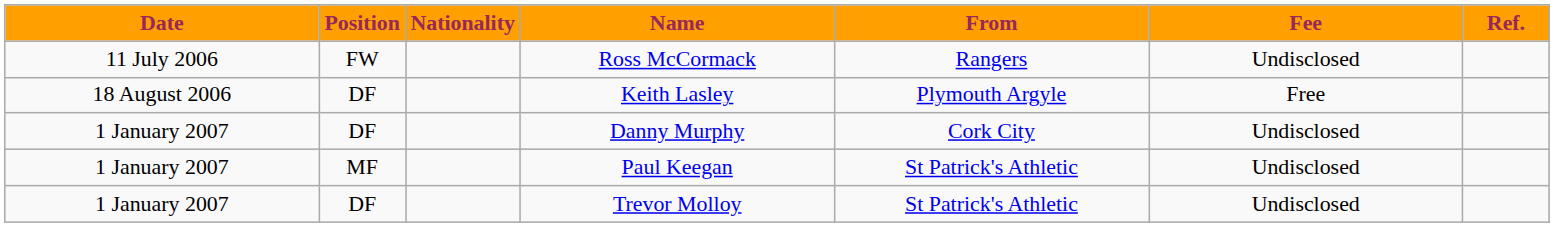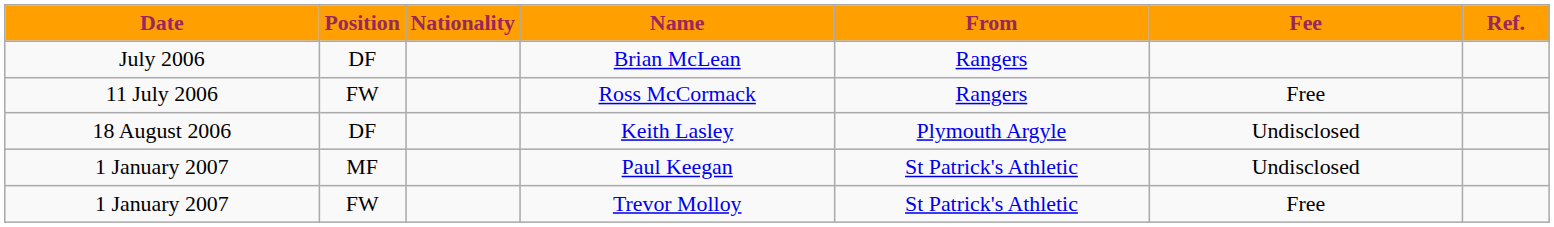 <table class="wikitable"  style="text-align:center; font-size:90%; ">
 <tr>
 <th style="background:#ffa000; color:#98285c; width:200px;">Date</th>
 <th style="background:#ffa000; color:#98285c; width:50px;">Position</th>
 <th style="background:#ffa000; color:#98285c; width:50px;">Nationality</th>
 <th style="background:#ffa000; color:#98285c; width:200px;">Name</th>
 <th style="background:#ffa000; color:#98285c; width:200px;">From</th>
 <th style="background:#ffa000; color:#98285c; width:200px;">Fee</th>
 <th style="background:#ffa000; color:#98285c; width:50px;">Ref.</th>
 </tr>
 <tr>
+<td>July 2006</td>
+<td>DF</td>
+<td></td>
+<td><a href='#'>Brian McLean</a></td>
+<td><a href='#'>Rangers</a></td>
+<td></td>
+<td></td>
+</tr>
+<tr>
 <td>11 July 2006</td>
 <td>FW</td>
 <td></td>
 <td><a href='#'>Ross McCormack</a></td>
 <td><a href='#'>Rangers</a></td>
-<td>Undisclosed</td>
+<td>Free</td>
 <td></td>
 </tr>
 <tr>
 <td>18 August 2006</td>
 <td>DF</td>
 <td></td>
 <td><a href='#'>Keith Lasley</a></td>
 <td><a href='#'>Plymouth Argyle</a></td>
-<td>Free</td>
-<td></td>
-</tr>
-<tr>
-<td>1 January 2007</td>
-<td>DF</td>
-<td></td>
-<td><a href='#'>Danny Murphy</a></td>
-<td><a href='#'>Cork City</a></td>
 <td>Undisclosed</td>
 <td></td>
 </tr>
 <tr>
 <td>1 January 2007</td>
 <td>MF</td>
 <td></td>
 <td><a href='#'>Paul Keegan</a></td>
 <td><a href='#'>St Patrick's Athletic</a></td>
 <td>Undisclosed</td>
 <td></td>
 </tr>
 <tr>
 <td>1 January 2007</td>
-<td>DF</td>
+<td>FW</td>
 <td></td>
 <td><a href='#'>Trevor Molloy</a></td>
 <td><a href='#'>St Patrick's Athletic</a></td>
-<td>Undisclosed</td>
+<td>Free</td>
 <td></td>
 </tr>
 </table>
